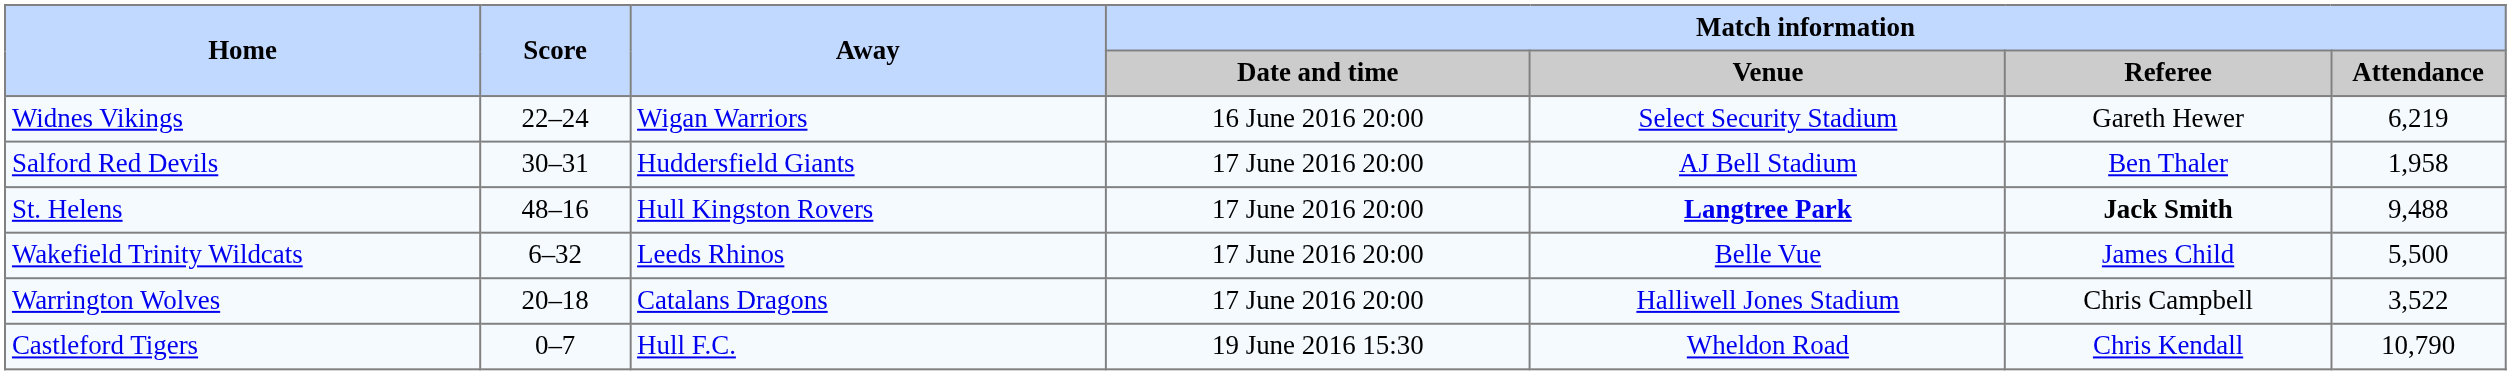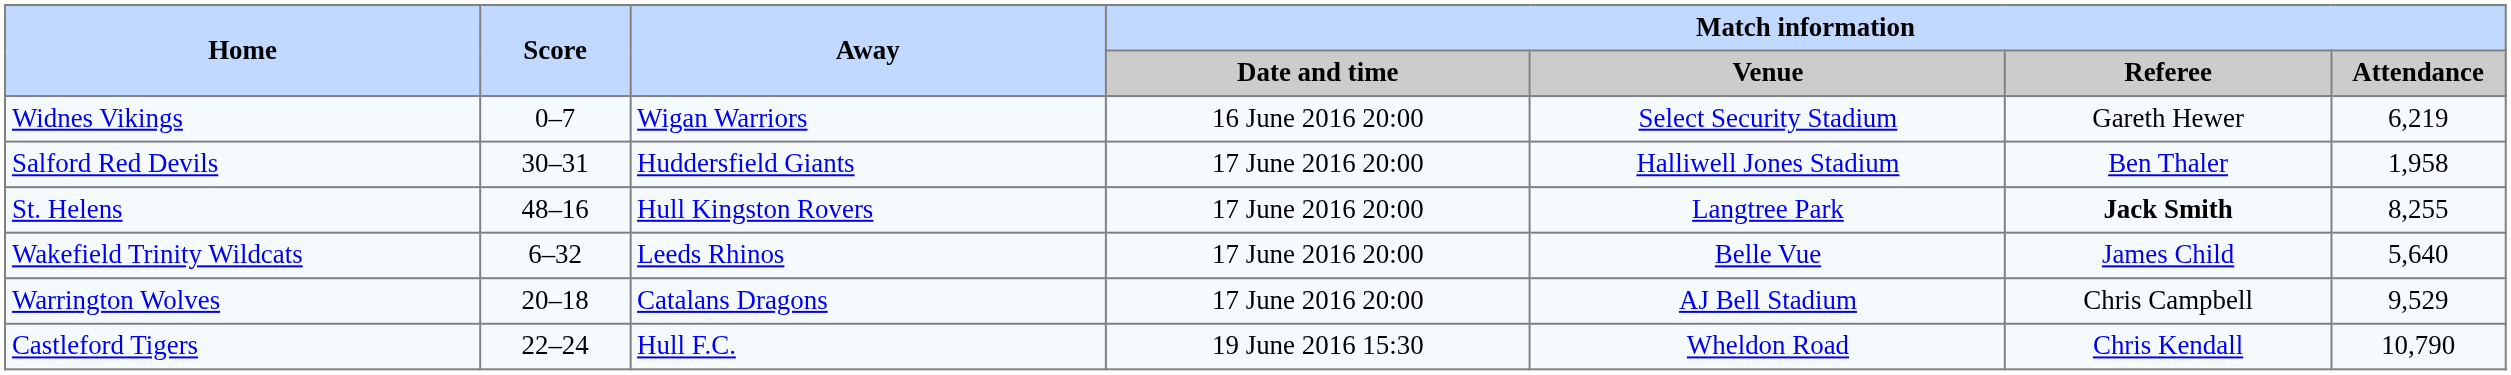 <table border=1 style="border-collapse:collapse; font-size:85%; text-align:center;" cellpadding=3 cellspacing=0 width=100%>
 <tr bgcolor=#C1D8FF>
 <th rowspan=2 width=19%>Home</th>
 <th rowspan=2 width=6%>Score</th>
 <th rowspan=2 width=19%>Away</th>
 <th colspan=6>Match information</th>
 </tr>
 <tr bgcolor=#CCCCCC>
 <th width=17%>Date and time</th>
 <th width=19%>Venue</th>
 <th width=13%>Referee</th>
 <th width=7%>Attendance</th>
 </tr>
 <tr bgcolor=#F5FAFF>
 <td align=left> <a href='#'>Widnes Vikings</a></td>
-<td>22–24</td>
+<td>0–7</td>
 <td align=left> <a href='#'>Wigan Warriors</a></td>
 <td>16 June 2016 20:00</td>
 <td><a href='#'>Select Security Stadium</a></td>
 <td>Gareth Hewer</td>
 <td>6,219</td>
 </tr>
 <tr bgcolor=#F5FAFF>
 <td align=left> <a href='#'>Salford Red Devils</a></td>
 <td>30–31</td>
 <td align=left> <a href='#'>Huddersfield Giants</a></td>
 <td>17 June 2016 20:00</td>
-<td><a href='#'>AJ Bell Stadium</a></td>
+<td><a href='#'>Halliwell Jones Stadium</a></td>
 <td><a href='#'>Ben Thaler</a></td>
 <td>1,958</td>
 </tr>
 <tr bgcolor=#F5FAFF>
 <td align=left> <a href='#'>St. Helens</a></td>
 <td>48–16</td>
 <td align=left> <a href='#'>Hull Kingston Rovers</a></td>
 <td>17 June 2016 20:00</td>
-<td><strong><a href='#'>Langtree Park</a></strong></td>
+<td><a href='#'>Langtree Park</a></td>
 <td><strong>Jack Smith</strong></td>
-<td>9,488</td>
+<td>8,255</td>
 </tr>
 <tr bgcolor=#F5FAFF>
 <td align=left> <a href='#'>Wakefield Trinity Wildcats</a></td>
 <td>6–32</td>
 <td align=left> <a href='#'>Leeds Rhinos</a></td>
 <td>17 June 2016 20:00</td>
 <td><a href='#'>Belle Vue</a></td>
 <td><a href='#'>James Child</a></td>
-<td>5,500</td>
+<td>5,640</td>
 </tr>
 <tr bgcolor=#F5FAFF>
 <td align=left> <a href='#'>Warrington Wolves</a></td>
 <td>20–18</td>
 <td align=left> <a href='#'>Catalans Dragons</a></td>
 <td>17 June 2016 20:00</td>
-<td><a href='#'>Halliwell Jones Stadium</a></td>
+<td><a href='#'>AJ Bell Stadium</a></td>
 <td>Chris Campbell</td>
-<td>3,522</td>
+<td>9,529</td>
 </tr>
 <tr bgcolor=#F5FAFF>
 <td align=left> <a href='#'>Castleford Tigers</a></td>
-<td>0–7</td>
+<td>22–24</td>
 <td align=left> <a href='#'>Hull F.C.</a></td>
 <td>19 June 2016 15:30</td>
 <td><a href='#'>Wheldon Road</a></td>
 <td><a href='#'>Chris Kendall</a></td>
 <td>10,790</td>
 </tr>
 </table>
